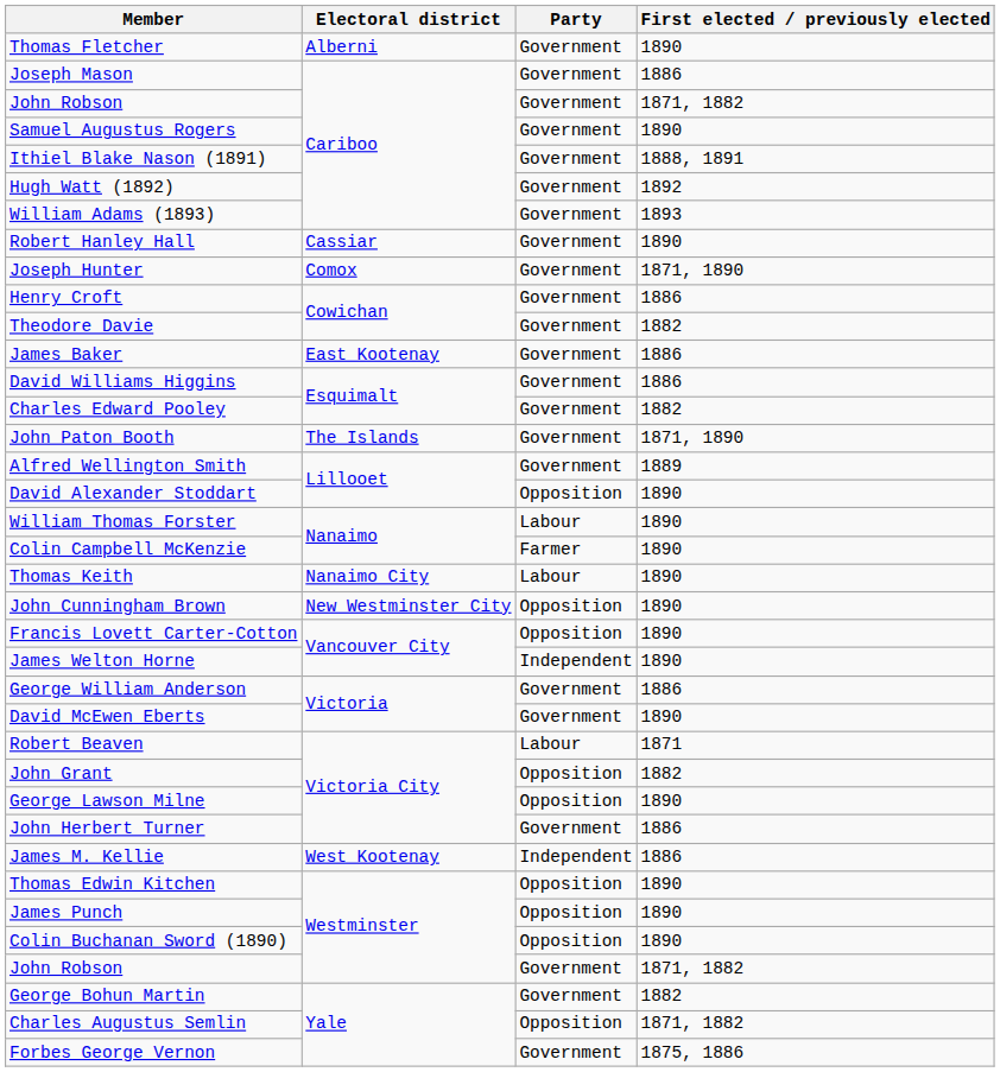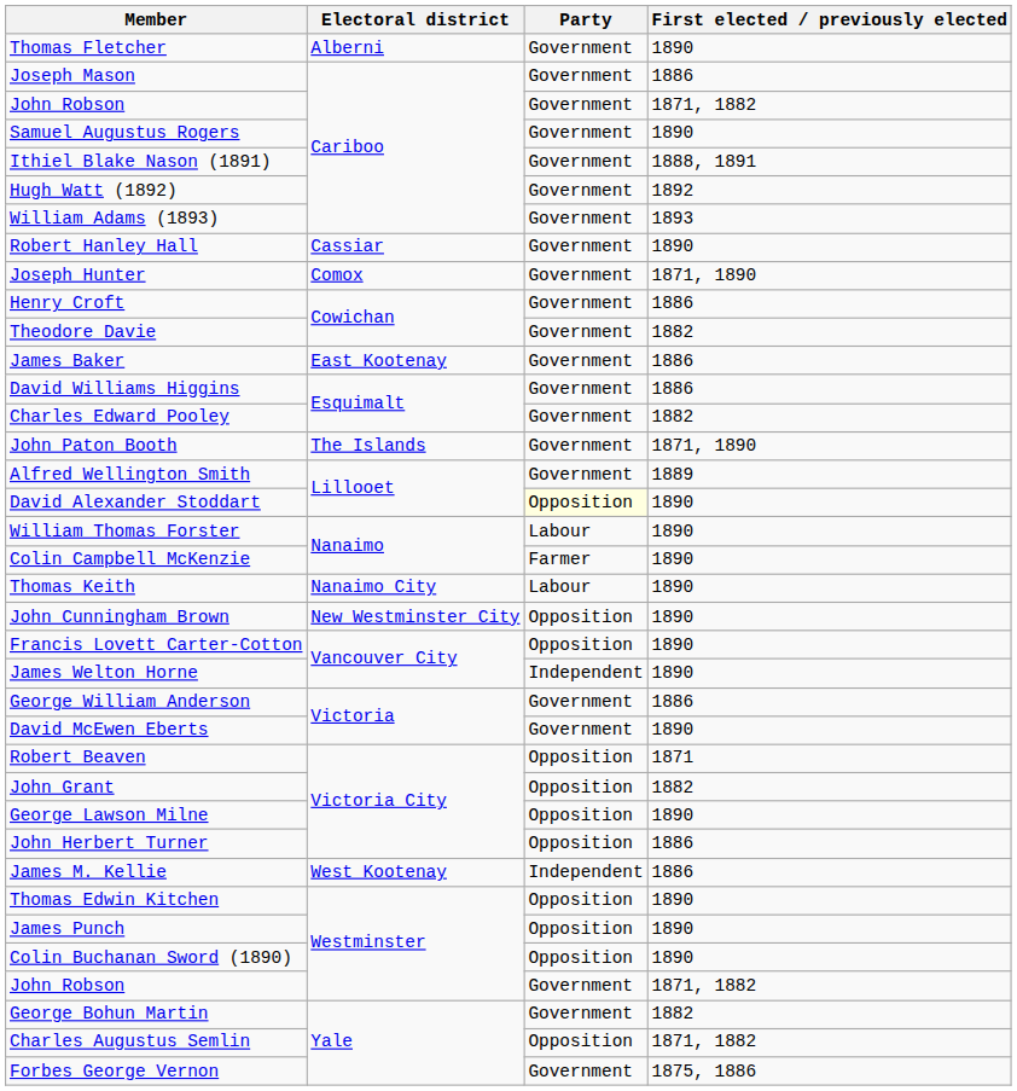 <table class="wikitable sortable">
 <tr>
 <th>Member</th>
 <th>Electoral district</th>
 <th>Party</th>
 <th>First elected / previously elected</th>
 </tr>
 <tr>
 <td><a href='#'>Thomas Fletcher</a></td>
 <td><a href='#'>Alberni</a></td>
 <td>Government</td>
 <td>1890</td>
 </tr>
 <tr>
 <td><a href='#'>Joseph Mason</a></td>
 <td rowspan=6><a href='#'>Cariboo</a></td>
 <td>Government</td>
 <td>1886</td>
 </tr>
 <tr>
 <td><a href='#'>John Robson</a></td>
 <td>Government</td>
 <td>1871, 1882</td>
 </tr>
 <tr>
 <td><a href='#'>Samuel Augustus Rogers</a></td>
 <td>Government</td>
 <td>1890</td>
 </tr>
 <tr>
 <td><a href='#'>Ithiel Blake Nason</a> (1891)</td>
 <td>Government</td>
 <td>1888, 1891</td>
 </tr>
 <tr>
 <td><a href='#'>Hugh Watt</a> (1892)</td>
 <td>Government</td>
 <td>1892</td>
 </tr>
 <tr>
 <td><a href='#'>William Adams</a>  (1893)</td>
 <td>Government</td>
 <td>1893</td>
 </tr>
 <tr>
 <td><a href='#'>Robert Hanley Hall</a></td>
 <td><a href='#'>Cassiar</a></td>
 <td>Government</td>
 <td>1890</td>
 </tr>
 <tr>
 <td><a href='#'>Joseph Hunter</a></td>
 <td><a href='#'>Comox</a></td>
 <td>Government</td>
 <td>1871, 1890</td>
 </tr>
 <tr>
 <td><a href='#'>Henry Croft</a></td>
 <td rowspan=2><a href='#'>Cowichan</a></td>
 <td>Government</td>
 <td>1886</td>
 </tr>
 <tr>
 <td><a href='#'>Theodore Davie</a></td>
 <td>Government</td>
 <td>1882</td>
 </tr>
 <tr>
 <td><a href='#'>James Baker</a></td>
 <td><a href='#'>East Kootenay</a></td>
 <td>Government</td>
 <td>1886</td>
 </tr>
 <tr>
 <td><a href='#'>David Williams Higgins</a></td>
 <td rowspan=2><a href='#'>Esquimalt</a></td>
 <td>Government</td>
 <td>1886</td>
 </tr>
 <tr>
 <td><a href='#'>Charles Edward Pooley</a></td>
 <td>Government</td>
 <td>1882</td>
 </tr>
 <tr>
 <td><a href='#'>John Paton Booth</a></td>
 <td><a href='#'>The Islands</a></td>
 <td>Government</td>
 <td>1871, 1890</td>
 </tr>
 <tr>
 <td><a href='#'>Alfred Wellington Smith</a></td>
 <td rowspan=2><a href='#'>Lillooet</a></td>
 <td>Government</td>
 <td>1889</td>
 </tr>
 <tr>
 <td><a href='#'>David Alexander Stoddart</a></td>
-<td>Opposition</td>
+<td style="background: lightyellow;">Opposition</td>
 <td>1890</td>
 </tr>
 <tr>
 <td><a href='#'>William Thomas Forster</a></td>
 <td rowspan=2><a href='#'>Nanaimo</a></td>
 <td>Labour</td>
 <td>1890</td>
 </tr>
 <tr>
 <td><a href='#'>Colin Campbell McKenzie</a></td>
 <td>Farmer</td>
 <td>1890</td>
 </tr>
 <tr>
 <td><a href='#'>Thomas Keith</a></td>
 <td><a href='#'>Nanaimo City</a></td>
 <td>Labour</td>
 <td>1890</td>
 </tr>
 <tr>
 <td><a href='#'>John Cunningham Brown</a></td>
 <td><a href='#'>New Westminster City</a></td>
 <td>Opposition</td>
 <td>1890</td>
 </tr>
 <tr>
 <td><a href='#'>Francis Lovett Carter-Cotton</a></td>
 <td rowspan=2><a href='#'>Vancouver City</a></td>
 <td>Opposition</td>
 <td>1890</td>
 </tr>
 <tr>
 <td><a href='#'>James Welton Horne</a></td>
 <td>Independent</td>
 <td>1890</td>
 </tr>
 <tr>
 <td><a href='#'>George William Anderson</a></td>
 <td rowspan=2><a href='#'>Victoria</a></td>
 <td>Government</td>
 <td>1886</td>
 </tr>
 <tr>
 <td><a href='#'>David McEwen Eberts</a></td>
 <td>Government</td>
 <td>1890</td>
 </tr>
 <tr>
 <td><a href='#'>Robert Beaven</a></td>
 <td rowspan=4><a href='#'>Victoria City</a></td>
-<td>Labour</td>
+<td>Opposition</td>
 <td>1871</td>
 </tr>
 <tr>
 <td><a href='#'>John Grant</a></td>
 <td>Opposition</td>
 <td>1882</td>
 </tr>
 <tr>
 <td><a href='#'>George Lawson Milne</a></td>
 <td>Opposition</td>
 <td>1890</td>
 </tr>
 <tr>
 <td><a href='#'>John Herbert Turner</a></td>
-<td>Government</td>
+<td>Opposition</td>
 <td>1886</td>
 </tr>
 <tr>
 <td><a href='#'>James M. Kellie</a></td>
 <td><a href='#'>West Kootenay</a></td>
 <td>Independent</td>
 <td>1886</td>
 </tr>
 <tr>
 <td><a href='#'>Thomas Edwin Kitchen</a></td>
 <td rowspan=4><a href='#'>Westminster</a></td>
 <td>Opposition</td>
 <td>1890</td>
 </tr>
 <tr>
 <td><a href='#'>James Punch</a></td>
 <td>Opposition</td>
 <td>1890</td>
 </tr>
 <tr>
 <td><a href='#'>Colin Buchanan Sword</a> (1890)</td>
 <td>Opposition</td>
 <td>1890</td>
 </tr>
 <tr>
 <td><a href='#'>John Robson</a></td>
 <td>Government</td>
 <td>1871, 1882</td>
 </tr>
 <tr>
 <td><a href='#'>George Bohun Martin</a></td>
 <td rowspan=3><a href='#'>Yale</a></td>
 <td>Government</td>
 <td>1882</td>
 </tr>
 <tr>
 <td><a href='#'>Charles Augustus Semlin</a></td>
 <td>Opposition</td>
 <td>1871, 1882</td>
 </tr>
 <tr>
 <td><a href='#'>Forbes George Vernon</a></td>
 <td>Government</td>
 <td>1875, 1886</td>
 </tr>
 </table>
